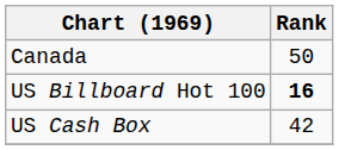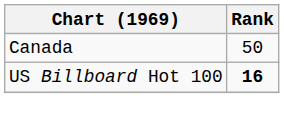 <table class="wikitable sortable">
 <tr>
 <th>Chart (1969)</th>
 <th style="text-align:center;">Rank</th>
 </tr>
 <tr>
 <td>Canada</td>
 <td style="text-align:center;">50</td>
 </tr>
 <tr>
 <td>US <em>Billboard</em> Hot 100</td>
 <td style="text-align:center;"><strong>16</strong></td>
 </tr>
 <tr>
-<td>US <em>Cash Box</em></td>
-<td style="text-align:center;">42</td>
-</tr>
-<tr>
 </tr>
 </table>
